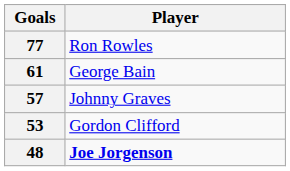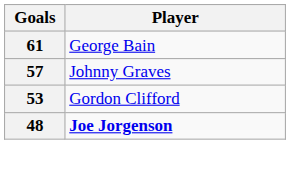 <table class="wikitable" style="text-align:left;">
 <tr>
 <th width=50>Goals</th>
 <th width=200>Player</th>
-</tr>
-<tr>
-<th>77</th>
-<td> <a href='#'>Ron Rowles</a></td>
 </tr>
 <tr>
 <th>61</th>
 <td> <a href='#'>George Bain</a></td>
 </tr>
 <tr>
 <th>57</th>
 <td> <a href='#'>Johnny Graves</a></td>
 </tr>
 <tr>
 <th>53</th>
 <td> <a href='#'>Gordon Clifford</a></td>
 </tr>
 <tr>
 <th>48</th>
 <td><strong> <a href='#'>Joe Jorgenson</a></strong></td>
 </tr>
 </table>
